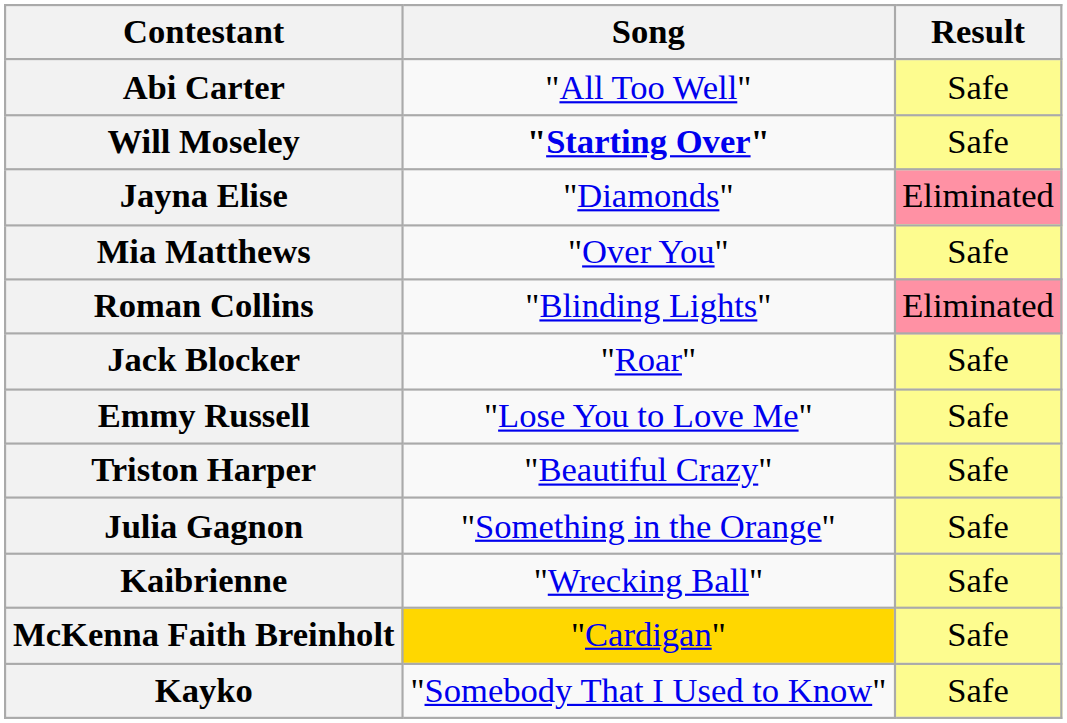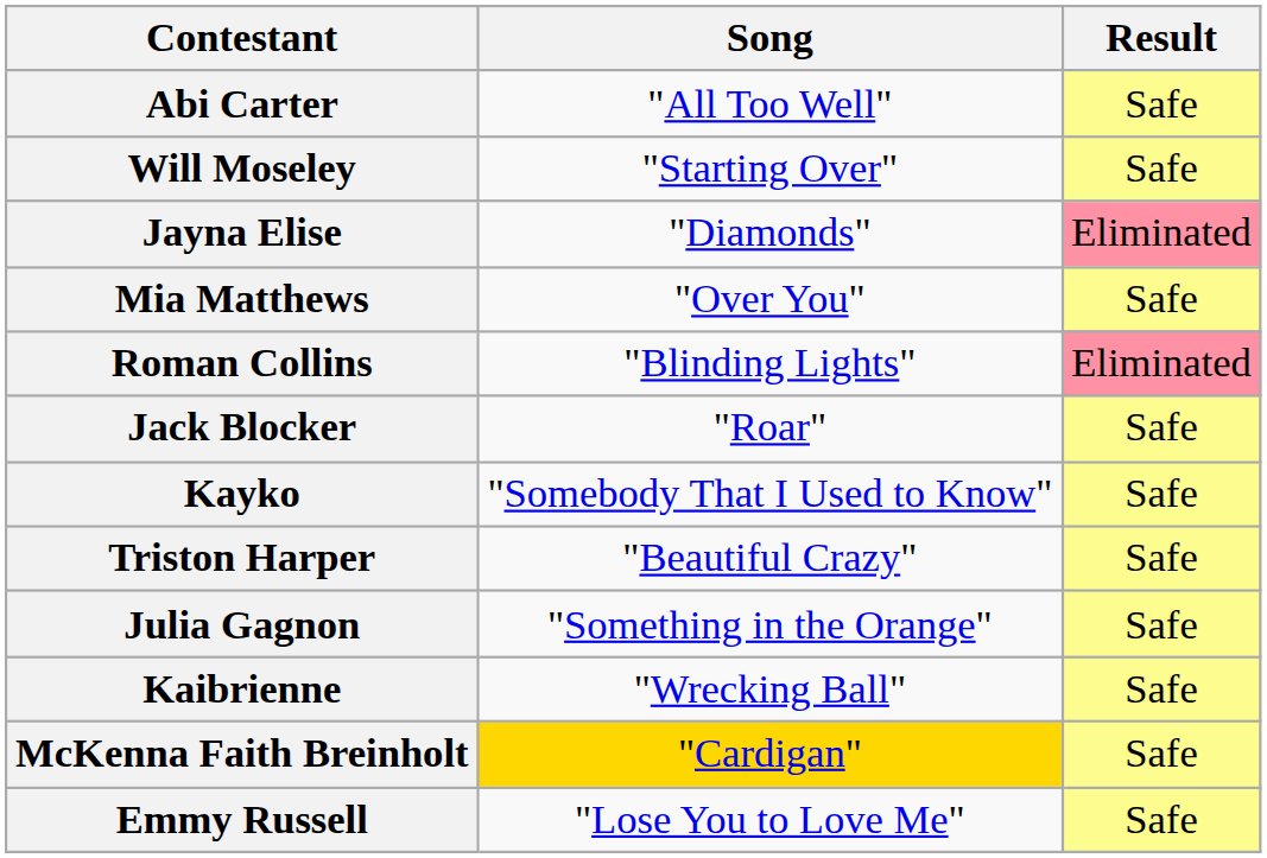 <table class="wikitable unsortable" style="text-align:center;">
 <tr>
 <th scope="col">Contestant</th>
 <th scope="col">Song</th>
 <th scope="col">Result</th>
 </tr>
 <tr>
 <th scope="row">Abi Carter</th>
 <td>"<a href='#'>All Too Well</a>"</td>
 <td style="background:#FDFC8F;">Safe</td>
 </tr>
 <tr>
 <th scope="row">Will Moseley</th>
-<td><strong>"<a href='#'>Starting Over</a>"</strong></td>
+<td>"<a href='#'>Starting Over</a>"</td>
 <td style="background:#FDFC8F;">Safe</td>
 </tr>
 <tr>
 <th scope="row">Jayna Elise</th>
 <td>"<a href='#'>Diamonds</a>"</td>
 <td style="background:#FF91A4;">Eliminated</td>
 </tr>
 <tr>
 <th scope="row">Mia Matthews</th>
 <td>"<a href='#'>Over You</a>"</td>
 <td style="background:#FDFC8F;">Safe</td>
 </tr>
 <tr>
 <th scope="row">Roman Collins</th>
 <td>"<a href='#'>Blinding Lights</a>"</td>
 <td style="background:#FF91A4;">Eliminated</td>
 </tr>
 <tr>
 <th scope="row">Jack Blocker</th>
 <td>"<a href='#'>Roar</a>"</td>
 <td style="background:#FDFC8F;">Safe</td>
 </tr>
 <tr>
-<th scope="row">Emmy Russell</th>
-<td>"<a href='#'>Lose You to Love Me</a>"</td>
+<th scope="row">Kayko</th>
+<td>"<a href='#'>Somebody That I Used to Know</a>"</td>
 <td style="background:#FDFC8F;">Safe</td>
 </tr>
 <tr>
 <th scope="row">Triston Harper</th>
 <td>"<a href='#'>Beautiful Crazy</a>"</td>
 <td style="background:#FDFC8F;">Safe</td>
 </tr>
 <tr>
 <th scope="row">Julia Gagnon</th>
 <td>"<a href='#'>Something in the Orange</a>"</td>
 <td style="background:#FDFC8F;">Safe</td>
 </tr>
 <tr>
 <th scope="row">Kaibrienne</th>
 <td>"<a href='#'>Wrecking Ball</a>"</td>
 <td style="background:#FDFC8F;">Safe</td>
 </tr>
 <tr>
 <th scope="row">McKenna Faith Breinholt</th>
 <td style="background: gold;">"<a href='#'>Cardigan</a>"</td>
 <td style="background:#FDFC8F;">Safe</td>
 </tr>
 <tr>
-<th scope="row">Kayko</th>
-<td>"<a href='#'>Somebody That I Used to Know</a>"</td>
+<th scope="row">Emmy Russell</th>
+<td>"<a href='#'>Lose You to Love Me</a>"</td>
 <td style="background:#FDFC8F;">Safe</td>
 </tr>
 </table>
